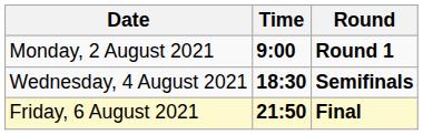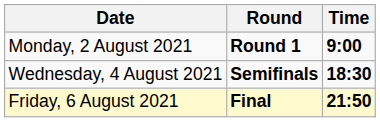 <table class="wikitable">
 <tr>
 <th>Date</th>
+<th>Round</th>
 <th>Time</th>
-<th>Round</th>
 </tr>
 <tr>
 <td>Monday, 2 August 2021</td>
+<td><strong>Round 1</strong></td>
 <td><strong>9:00</strong></td>
-<td><strong>Round 1</strong></td>
 </tr>
 <tr>
 <td>Wednesday, 4 August 2021</td>
+<td><strong>Semifinals</strong></td>
 <td><strong>18:30</strong></td>
-<td><strong>Semifinals</strong></td>
 </tr>
 <tr style=background:lemonchiffon>
 <td>Friday, 6 August 2021</td>
+<td><strong>Final</strong></td>
 <td><strong>21:50</strong></td>
-<td><strong>Final</strong></td>
 </tr>
 </table>
